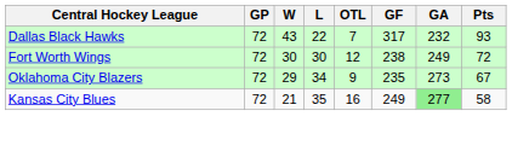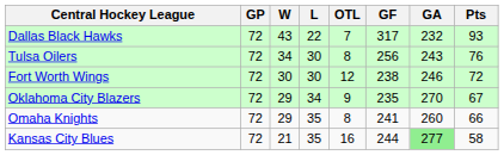 <table class="wikitable">
 <tr>
 <th width="40%" bgcolor="#e0e0e0">Central Hockey League</th>
 <th width="5%" bgcolor="#e0e0e0">GP</th>
 <th width="5%" bgcolor="#e0e0e0">W</th>
 <th width="5%" bgcolor="#e0e0e0">L</th>
 <th width="5%" bgcolor="#e0e0e0">OTL</th>
 <th width="7.5%" bgcolor="#e0e0e0">GF</th>
 <th width="7.5%" bgcolor="#e0e0e0">GA</th>
 <th width="7.5%" bgcolor="#e0e0e0">Pts</th>
 </tr>
 <tr align="center" bgcolor="#CCFFCC">
 <td align="left"><a href='#'>Dallas Black Hawks</a></td>
 <td>72</td>
 <td>43</td>
 <td>22</td>
 <td>7</td>
 <td>317</td>
 <td>232</td>
 <td>93</td>
 </tr>
 <tr align="center" bgcolor="#CCFFCC">
+<td align="left"><a href='#'>Tulsa Oilers</a></td>
+<td>72</td>
+<td>34</td>
+<td>30</td>
+<td>8</td>
+<td>256</td>
+<td>243</td>
+<td>76</td>
+</tr>
+<tr align="center" bgcolor="#CCFFCC">
 <td align="left"><a href='#'>Fort Worth Wings</a></td>
 <td>72</td>
 <td>30</td>
 <td>30</td>
 <td>12</td>
 <td>238</td>
-<td>249</td>
+<td>246</td>
 <td>72</td>
 </tr>
 <tr align="center" bgcolor="#CCFFCC">
 <td align="left"><a href='#'>Oklahoma City Blazers</a></td>
 <td>72</td>
 <td>29</td>
 <td>34</td>
 <td>9</td>
 <td>235</td>
-<td>273</td>
+<td>270</td>
 <td>67</td>
+</tr>
+<tr align="center">
+<td align="left"><a href='#'>Omaha Knights</a></td>
+<td>72</td>
+<td>29</td>
+<td>35</td>
+<td>8</td>
+<td>241</td>
+<td>260</td>
+<td>66</td>
 </tr>
 <tr align="center">
 <td align="left"><a href='#'>Kansas City Blues</a></td>
 <td>72</td>
 <td>21</td>
 <td>35</td>
 <td>16</td>
-<td>249</td>
+<td>244</td>
 <td style="background: lightgreen;">277</td>
 <td>58</td>
 </tr>
 </table>
